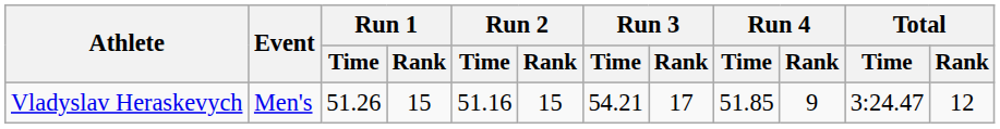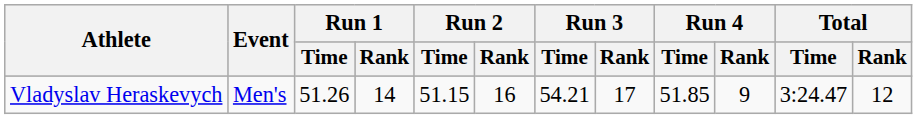 <table class="wikitable" style="font-size:90%">
 <tr>
 <th rowspan="2">Athlete</th>
 <th rowspan="2">Event</th>
 <th colspan="2">Run 1</th>
 <th colspan="2">Run 2</th>
 <th colspan="2">Run 3</th>
 <th colspan="2">Run 4</th>
 <th colspan="2">Total</th>
 </tr>
 <tr style="font-size:95%">
 <th>Time</th>
 <th>Rank</th>
 <th>Time</th>
 <th>Rank</th>
 <th>Time</th>
 <th>Rank</th>
 <th>Time</th>
 <th>Rank</th>
 <th>Time</th>
 <th>Rank</th>
 </tr>
 <tr align=center>
 <td align=left><a href='#'>Vladyslav Heraskevych</a></td>
 <td align=left><a href='#'>Men's</a></td>
 <td>51.26</td>
-<td>15</td>
-<td>51.16</td>
-<td>15</td>
+<td>14</td>
+<td>51.15</td>
+<td>16</td>
 <td>54.21</td>
 <td>17</td>
 <td>51.85</td>
 <td>9</td>
 <td>3:24.47</td>
 <td>12</td>
 </tr>
 </table>
